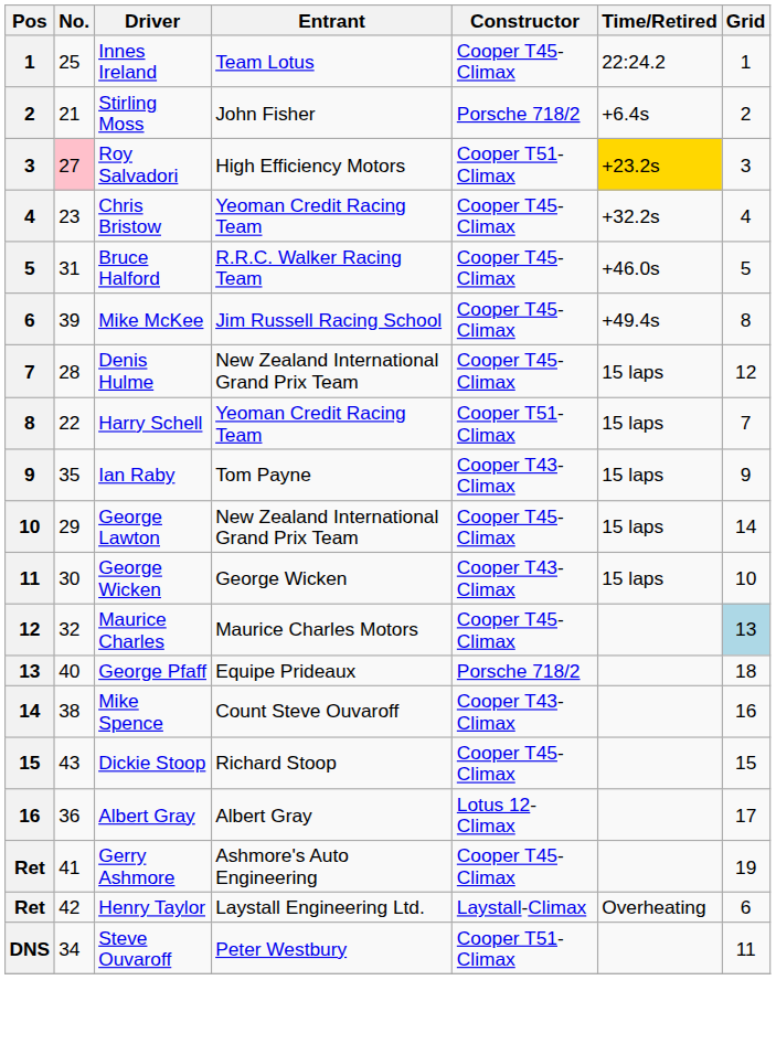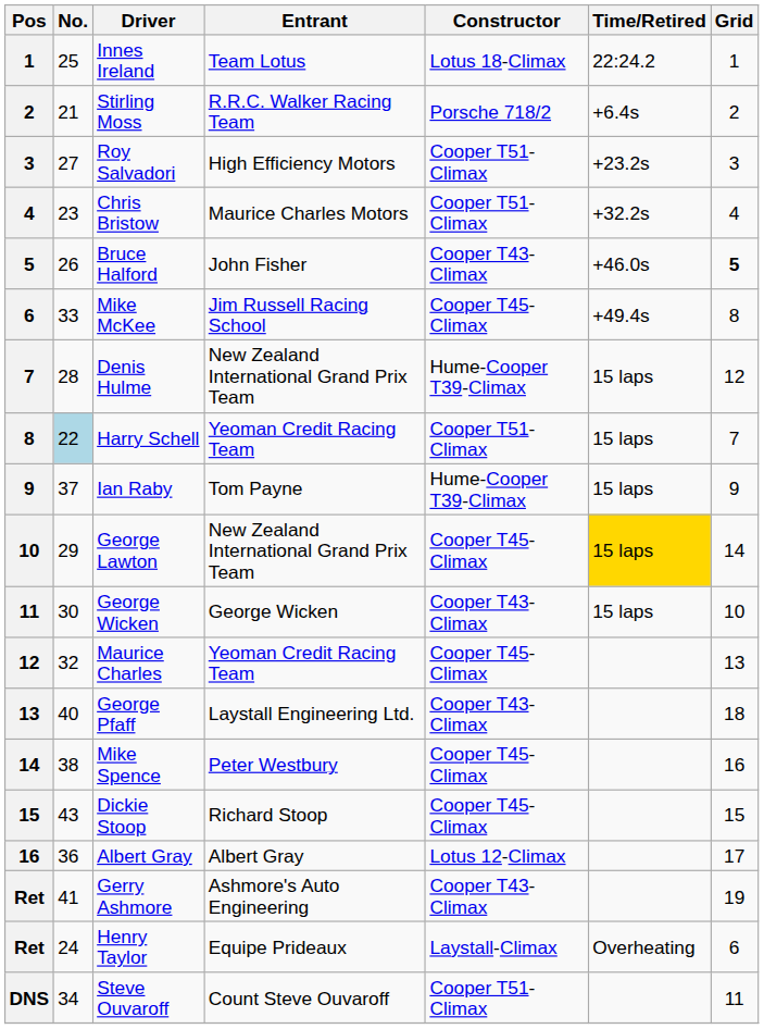 <table class="wikitable" style="font-size: 95%;">
 <tr>
 <th>Pos</th>
 <th>No.</th>
 <th>Driver</th>
 <th>Entrant</th>
 <th>Constructor</th>
 <th>Time/Retired</th>
 <th>Grid</th>
 </tr>
 <tr>
 <th>1</th>
 <td>25</td>
 <td> <a href='#'>Innes Ireland</a></td>
 <td><a href='#'>Team Lotus</a></td>
-<td><a href='#'>Cooper T45</a>-<a href='#'>Climax</a></td>
+<td><a href='#'>Lotus 18</a>-<a href='#'>Climax</a></td>
 <td>22:24.2</td>
 <td style="text-align:center">1</td>
 </tr>
 <tr>
 <th>2</th>
 <td>21</td>
 <td> <a href='#'>Stirling Moss</a></td>
-<td>John Fisher</td>
+<td><a href='#'>R.R.C. Walker Racing Team</a></td>
 <td><a href='#'>Porsche 718/2</a></td>
 <td>+6.4s</td>
 <td style="text-align:center">2</td>
 </tr>
 <tr>
 <th>3</th>
-<td style="background: pink;">27</td>
+<td>27</td>
 <td> <a href='#'>Roy Salvadori</a></td>
 <td>High Efficiency Motors</td>
 <td><a href='#'>Cooper T51</a>-<a href='#'>Climax</a></td>
-<td style="background: gold;">+23.2s</td>
+<td>+23.2s</td>
 <td style="text-align:center">3</td>
 </tr>
 <tr>
 <th>4</th>
 <td>23</td>
 <td> <a href='#'>Chris Bristow</a></td>
-<td><a href='#'>Yeoman Credit Racing Team</a></td>
-<td><a href='#'>Cooper T45</a>-<a href='#'>Climax</a></td>
+<td>Maurice Charles Motors</td>
+<td><a href='#'>Cooper T51</a>-<a href='#'>Climax</a></td>
 <td>+32.2s</td>
 <td style="text-align:center">4</td>
 </tr>
 <tr>
 <th>5</th>
-<td>31</td>
+<td>26</td>
 <td> <a href='#'>Bruce Halford</a></td>
-<td><a href='#'>R.R.C. Walker Racing Team</a></td>
-<td><a href='#'>Cooper T45</a>-<a href='#'>Climax</a></td>
+<td>John Fisher</td>
+<td><a href='#'>Cooper T43</a>-<a href='#'>Climax</a></td>
 <td>+46.0s</td>
-<td style="text-align:center">5</td>
+<td style="text-align:center"><strong>5</strong></td>
 </tr>
 <tr>
 <th>6</th>
-<td>39</td>
+<td>33</td>
 <td> <a href='#'>Mike McKee</a></td>
 <td><a href='#'>Jim Russell Racing School</a></td>
 <td><a href='#'>Cooper T45</a>-<a href='#'>Climax</a></td>
 <td>+49.4s</td>
 <td style="text-align:center">8</td>
 </tr>
 <tr>
 <th>7</th>
 <td>28</td>
 <td> <a href='#'>Denis Hulme</a></td>
 <td>New Zealand International Grand Prix Team</td>
-<td><a href='#'>Cooper T45</a>-<a href='#'>Climax</a></td>
+<td>Hume-<a href='#'>Cooper T39</a>-<a href='#'>Climax</a></td>
 <td>15 laps</td>
 <td style="text-align:center">12</td>
 </tr>
 <tr>
 <th>8</th>
-<td>22</td>
+<td style="background: lightblue;">22</td>
 <td> <a href='#'>Harry Schell</a></td>
 <td><a href='#'>Yeoman Credit Racing Team</a></td>
 <td><a href='#'>Cooper T51</a>-<a href='#'>Climax</a></td>
 <td>15 laps</td>
 <td style="text-align:center">7</td>
 </tr>
 <tr>
 <th>9</th>
-<td>35</td>
+<td>37</td>
 <td> <a href='#'>Ian Raby</a></td>
 <td>Tom Payne</td>
-<td><a href='#'>Cooper T43</a>-<a href='#'>Climax</a></td>
+<td>Hume-<a href='#'>Cooper T39</a>-<a href='#'>Climax</a></td>
 <td>15 laps</td>
 <td style="text-align:center">9</td>
 </tr>
 <tr>
 <th>10</th>
 <td>29</td>
 <td> <a href='#'>George Lawton</a></td>
 <td>New Zealand International Grand Prix Team</td>
 <td><a href='#'>Cooper T45</a>-<a href='#'>Climax</a></td>
-<td>15 laps</td>
+<td style="background: gold;">15 laps</td>
 <td style="text-align:center">14</td>
 </tr>
 <tr>
 <th>11</th>
 <td>30</td>
 <td> <a href='#'>George Wicken</a></td>
 <td>George Wicken</td>
 <td><a href='#'>Cooper T43</a>-<a href='#'>Climax</a></td>
 <td>15 laps</td>
 <td style="text-align:center">10</td>
 </tr>
 <tr>
 <th>12</th>
 <td>32</td>
 <td> <a href='#'>Maurice Charles</a></td>
-<td>Maurice Charles Motors</td>
+<td><a href='#'>Yeoman Credit Racing Team</a></td>
 <td><a href='#'>Cooper T45</a>-<a href='#'>Climax</a></td>
 <td></td>
-<td style="background: lightblue; text-align:center">13</td>
+<td style="text-align:center">13</td>
 </tr>
 <tr>
 <th>13</th>
 <td>40</td>
 <td> <a href='#'>George Pfaff</a></td>
-<td>Equipe Prideaux</td>
-<td><a href='#'>Porsche 718/2</a></td>
+<td>Laystall Engineering Ltd.</td>
+<td><a href='#'>Cooper T43</a>-<a href='#'>Climax</a></td>
 <td></td>
 <td style="text-align:center">18</td>
 </tr>
 <tr>
 <th>14</th>
 <td>38</td>
 <td> <a href='#'>Mike Spence</a></td>
-<td>Count Steve Ouvaroff</td>
-<td><a href='#'>Cooper T43</a>-<a href='#'>Climax</a></td>
+<td><a href='#'>Peter Westbury</a></td>
+<td><a href='#'>Cooper T45</a>-<a href='#'>Climax</a></td>
 <td></td>
 <td style="text-align:center">16</td>
 </tr>
 <tr>
 <th>15</th>
 <td>43</td>
 <td> <a href='#'>Dickie Stoop</a></td>
 <td>Richard Stoop</td>
 <td><a href='#'>Cooper T45</a>-<a href='#'>Climax</a></td>
 <td></td>
 <td style="text-align:center">15</td>
 </tr>
 <tr>
 <th>16</th>
 <td>36</td>
 <td> <a href='#'>Albert Gray</a></td>
 <td>Albert Gray</td>
 <td><a href='#'>Lotus 12</a>-<a href='#'>Climax</a></td>
 <td></td>
 <td style="text-align:center">17</td>
 </tr>
 <tr>
 <th>Ret</th>
 <td>41</td>
 <td> <a href='#'>Gerry Ashmore</a></td>
 <td>Ashmore's Auto Engineering</td>
-<td><a href='#'>Cooper T45</a>-<a href='#'>Climax</a></td>
+<td><a href='#'>Cooper T43</a>-<a href='#'>Climax</a></td>
 <td></td>
 <td style="text-align:center">19</td>
 </tr>
 <tr>
 <th>Ret</th>
-<td>42</td>
+<td>24</td>
 <td> <a href='#'>Henry Taylor</a></td>
-<td>Laystall Engineering Ltd.</td>
+<td>Equipe Prideaux</td>
 <td><a href='#'>Laystall</a>-<a href='#'>Climax</a></td>
 <td>Overheating</td>
 <td style="text-align:center">6</td>
 </tr>
 <tr>
 <th>DNS</th>
 <td>34</td>
 <td> <a href='#'>Steve Ouvaroff</a></td>
-<td><a href='#'>Peter Westbury</a></td>
+<td>Count Steve Ouvaroff</td>
 <td><a href='#'>Cooper T51</a>-<a href='#'>Climax</a></td>
 <td></td>
 <td style="text-align:center">11</td>
 </tr>
 <tr>
 </tr>
 </table>
